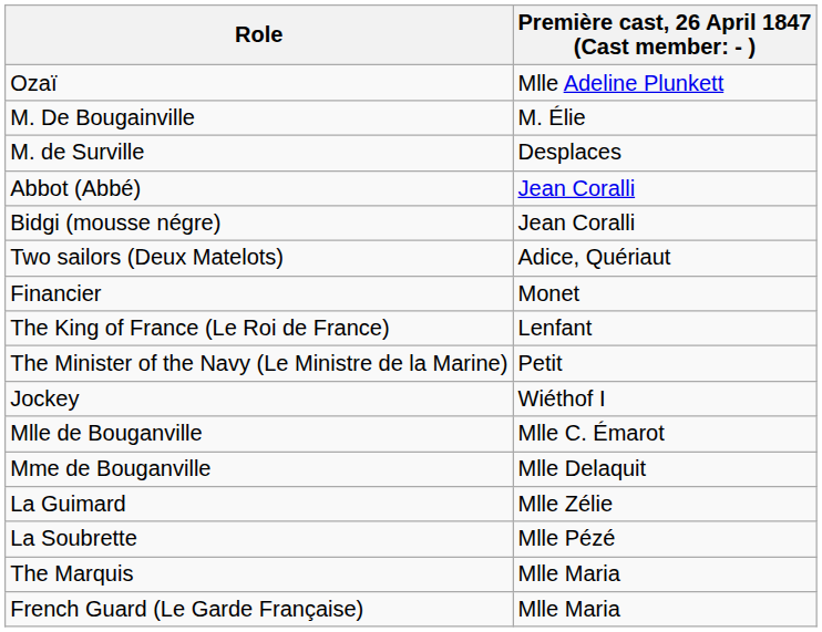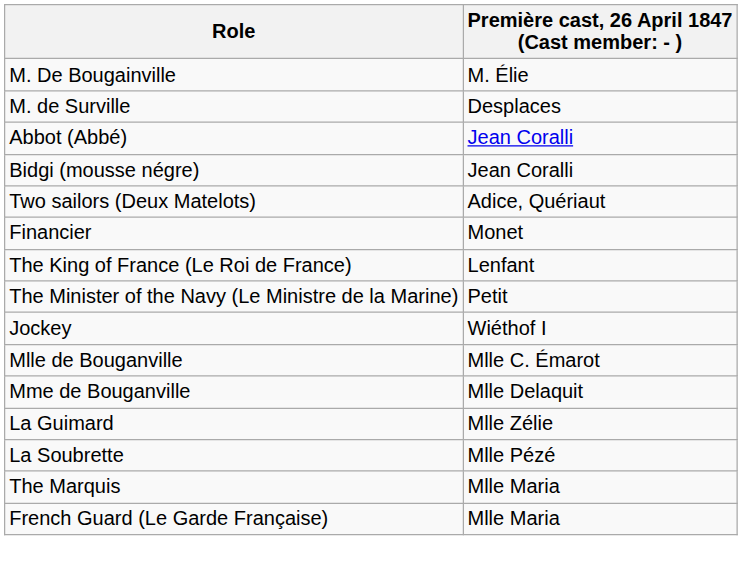 <table class="wikitable">
 <tr>
 <th>Role</th>
 <th>Première cast, 			26 April 1847<br>(Cast member: - )</th>
-</tr>
-<tr>
-<td>Ozaï</td>
-<td>Mlle <a href='#'>Adeline Plunkett</a></td>
 </tr>
 <tr>
 <td>M. De Bougainville</td>
 <td>M. Élie</td>
 </tr>
 <tr>
 <td>M. de Surville</td>
 <td>Desplaces</td>
 </tr>
 <tr>
 <td>Abbot (Abbé)</td>
 <td><a href='#'>Jean Coralli</a></td>
 </tr>
 <tr>
 <td>Bidgi (mousse négre)</td>
 <td>Jean Coralli</td>
 </tr>
 <tr>
 <td>Two sailors (Deux Matelots)</td>
 <td>Adice, Quériaut</td>
 </tr>
 <tr>
 <td>Financier</td>
 <td>Monet</td>
 </tr>
 <tr>
 <td>The King of France (Le Roi de France)</td>
 <td>Lenfant</td>
 </tr>
 <tr>
 <td>The Minister of the Navy (Le Ministre de la Marine)</td>
 <td>Petit</td>
 </tr>
 <tr>
 <td>Jockey</td>
 <td>Wiéthof I</td>
 </tr>
 <tr>
 <td>Mlle de Bouganville</td>
 <td>Mlle C. Émarot</td>
 </tr>
 <tr>
 <td>Mme de Bouganville</td>
 <td>Mlle Delaquit</td>
 </tr>
 <tr>
 <td>La Guimard</td>
 <td>Mlle Zélie</td>
 </tr>
 <tr>
 <td>La Soubrette</td>
 <td>Mlle Pézé</td>
 </tr>
 <tr>
 <td>The Marquis</td>
 <td>Mlle Maria</td>
 </tr>
 <tr>
 <td>French Guard (Le Garde Française)</td>
 <td>Mlle Maria</td>
 </tr>
 </table>
